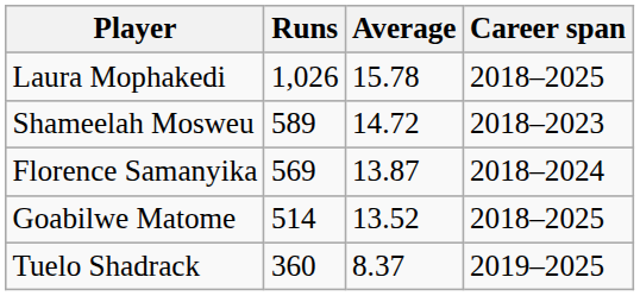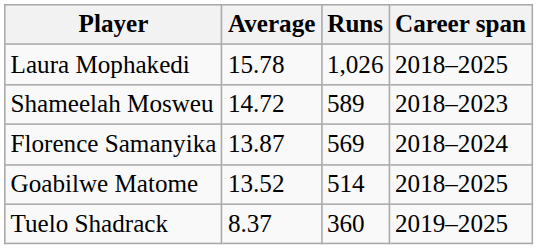 <table class="wikitable">
 <tr>
 <th>Player</th>
+<th>Average</th>
 <th>Runs</th>
-<th>Average</th>
 <th>Career span</th>
 </tr>
 <tr>
 <td>Laura Mophakedi</td>
+<td>15.78</td>
 <td>1,026</td>
-<td>15.78</td>
 <td>2018–2025</td>
 </tr>
 <tr>
 <td>Shameelah Mosweu</td>
+<td>14.72</td>
 <td>589</td>
-<td>14.72</td>
 <td>2018–2023</td>
 </tr>
 <tr>
 <td>Florence Samanyika</td>
+<td>13.87</td>
 <td>569</td>
-<td>13.87</td>
 <td>2018–2024</td>
 </tr>
 <tr>
 <td>Goabilwe Matome</td>
+<td>13.52</td>
 <td>514</td>
-<td>13.52</td>
 <td>2018–2025</td>
 </tr>
 <tr>
 <td>Tuelo Shadrack</td>
+<td>8.37</td>
 <td>360</td>
-<td>8.37</td>
 <td>2019–2025</td>
 </tr>
 </table>
